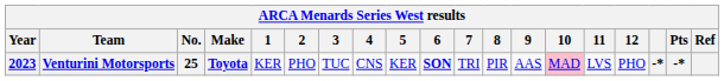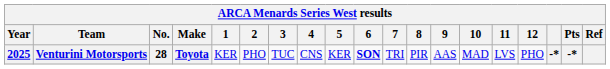 <table class="wikitable" style="text-align:center; font-size:75%">
 <tr>
 <th colspan="19"><a href='#'>ARCA Menards Series West</a> results</th>
 </tr>
 <tr>
 <th>Year</th>
 <th>Team</th>
 <th>No.</th>
 <th>Make</th>
 <th>1</th>
 <th>2</th>
 <th>3</th>
 <th>4</th>
 <th>5</th>
 <th>6</th>
 <th>7</th>
 <th>8</th>
 <th>9</th>
 <th>10</th>
 <th>11</th>
 <th>12</th>
 <th></th>
 <th>Pts</th>
 <th>Ref</th>
 </tr>
 <tr>
-<th><a href='#'>2023</a></th>
+<th><a href='#'>2025</a></th>
 <th><a href='#'>Venturini Motorsports</a></th>
-<th>25</th>
+<th>28</th>
 <th><a href='#'>Toyota</a></th>
 <td><a href='#'>KER</a></td>
 <td><a href='#'>PHO</a></td>
 <td><a href='#'>TUC</a></td>
 <td><a href='#'>CNS</a></td>
 <td><a href='#'>KER</a></td>
 <td><strong><a href='#'>SON</a></strong></td>
 <td><a href='#'>TRI</a></td>
 <td><a href='#'>PIR</a></td>
 <td><a href='#'>AAS</a></td>
-<td style="background: pink;"><a href='#'>MAD</a></td>
+<td><a href='#'>MAD</a></td>
 <td><a href='#'>LVS</a></td>
 <td><a href='#'>PHO</a></td>
 <th>-*</th>
 <th>-*</th>
 <th></th>
 </tr>
 </table>
